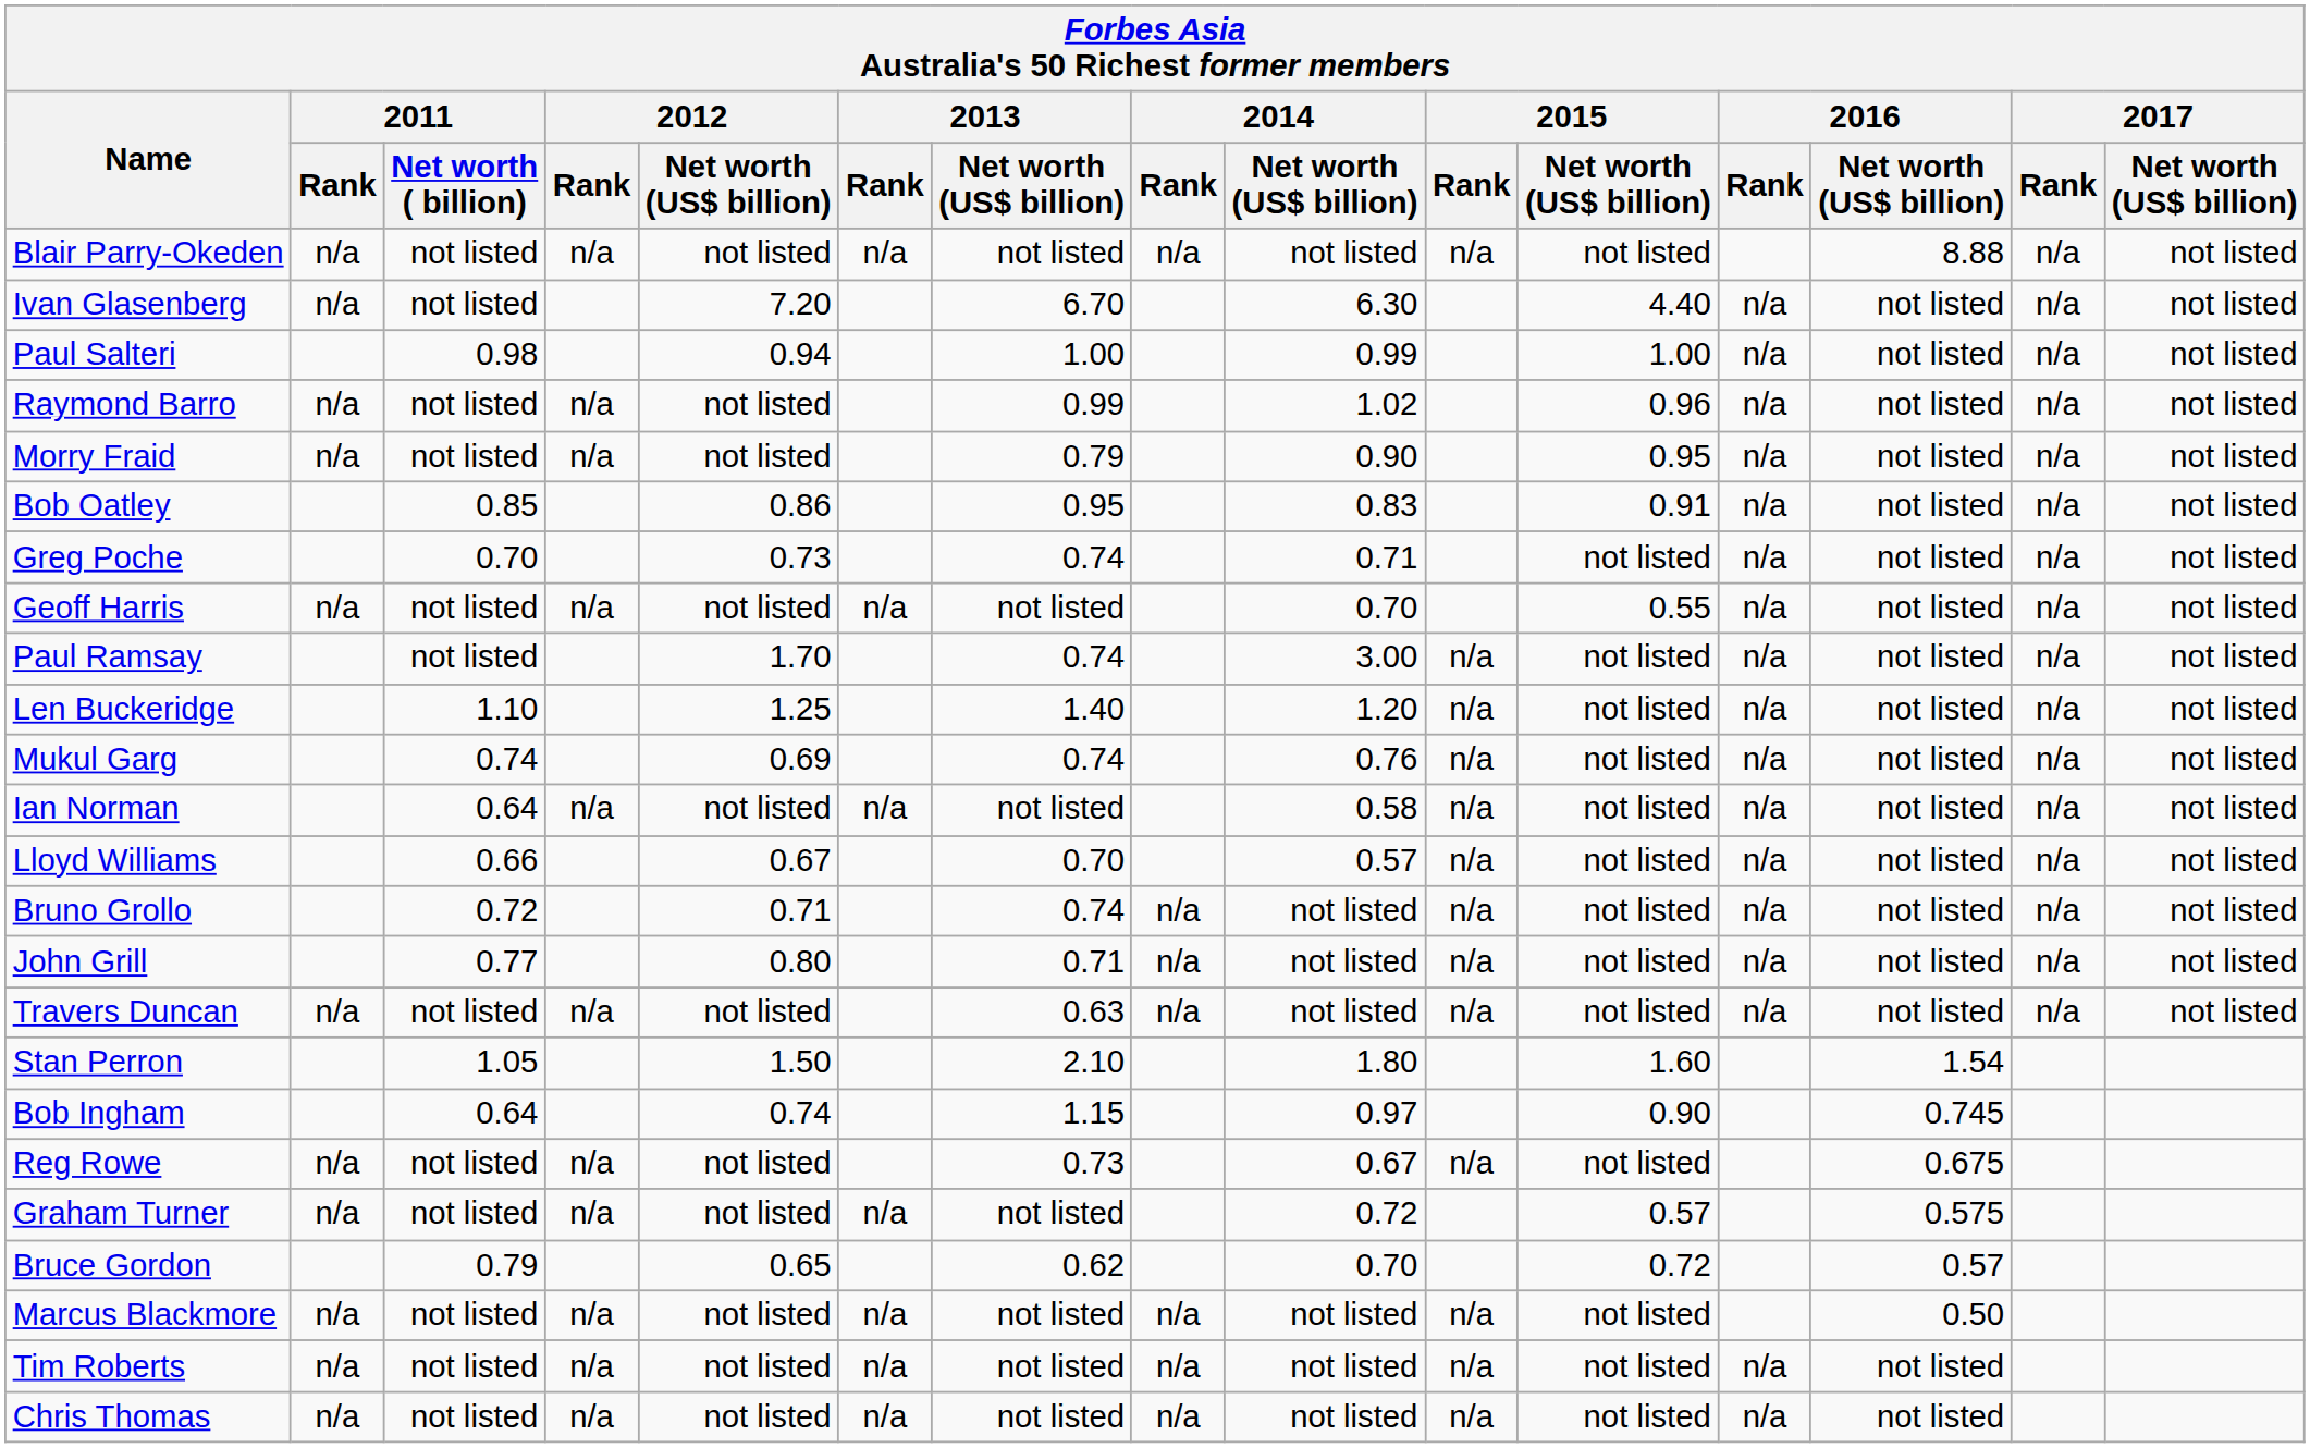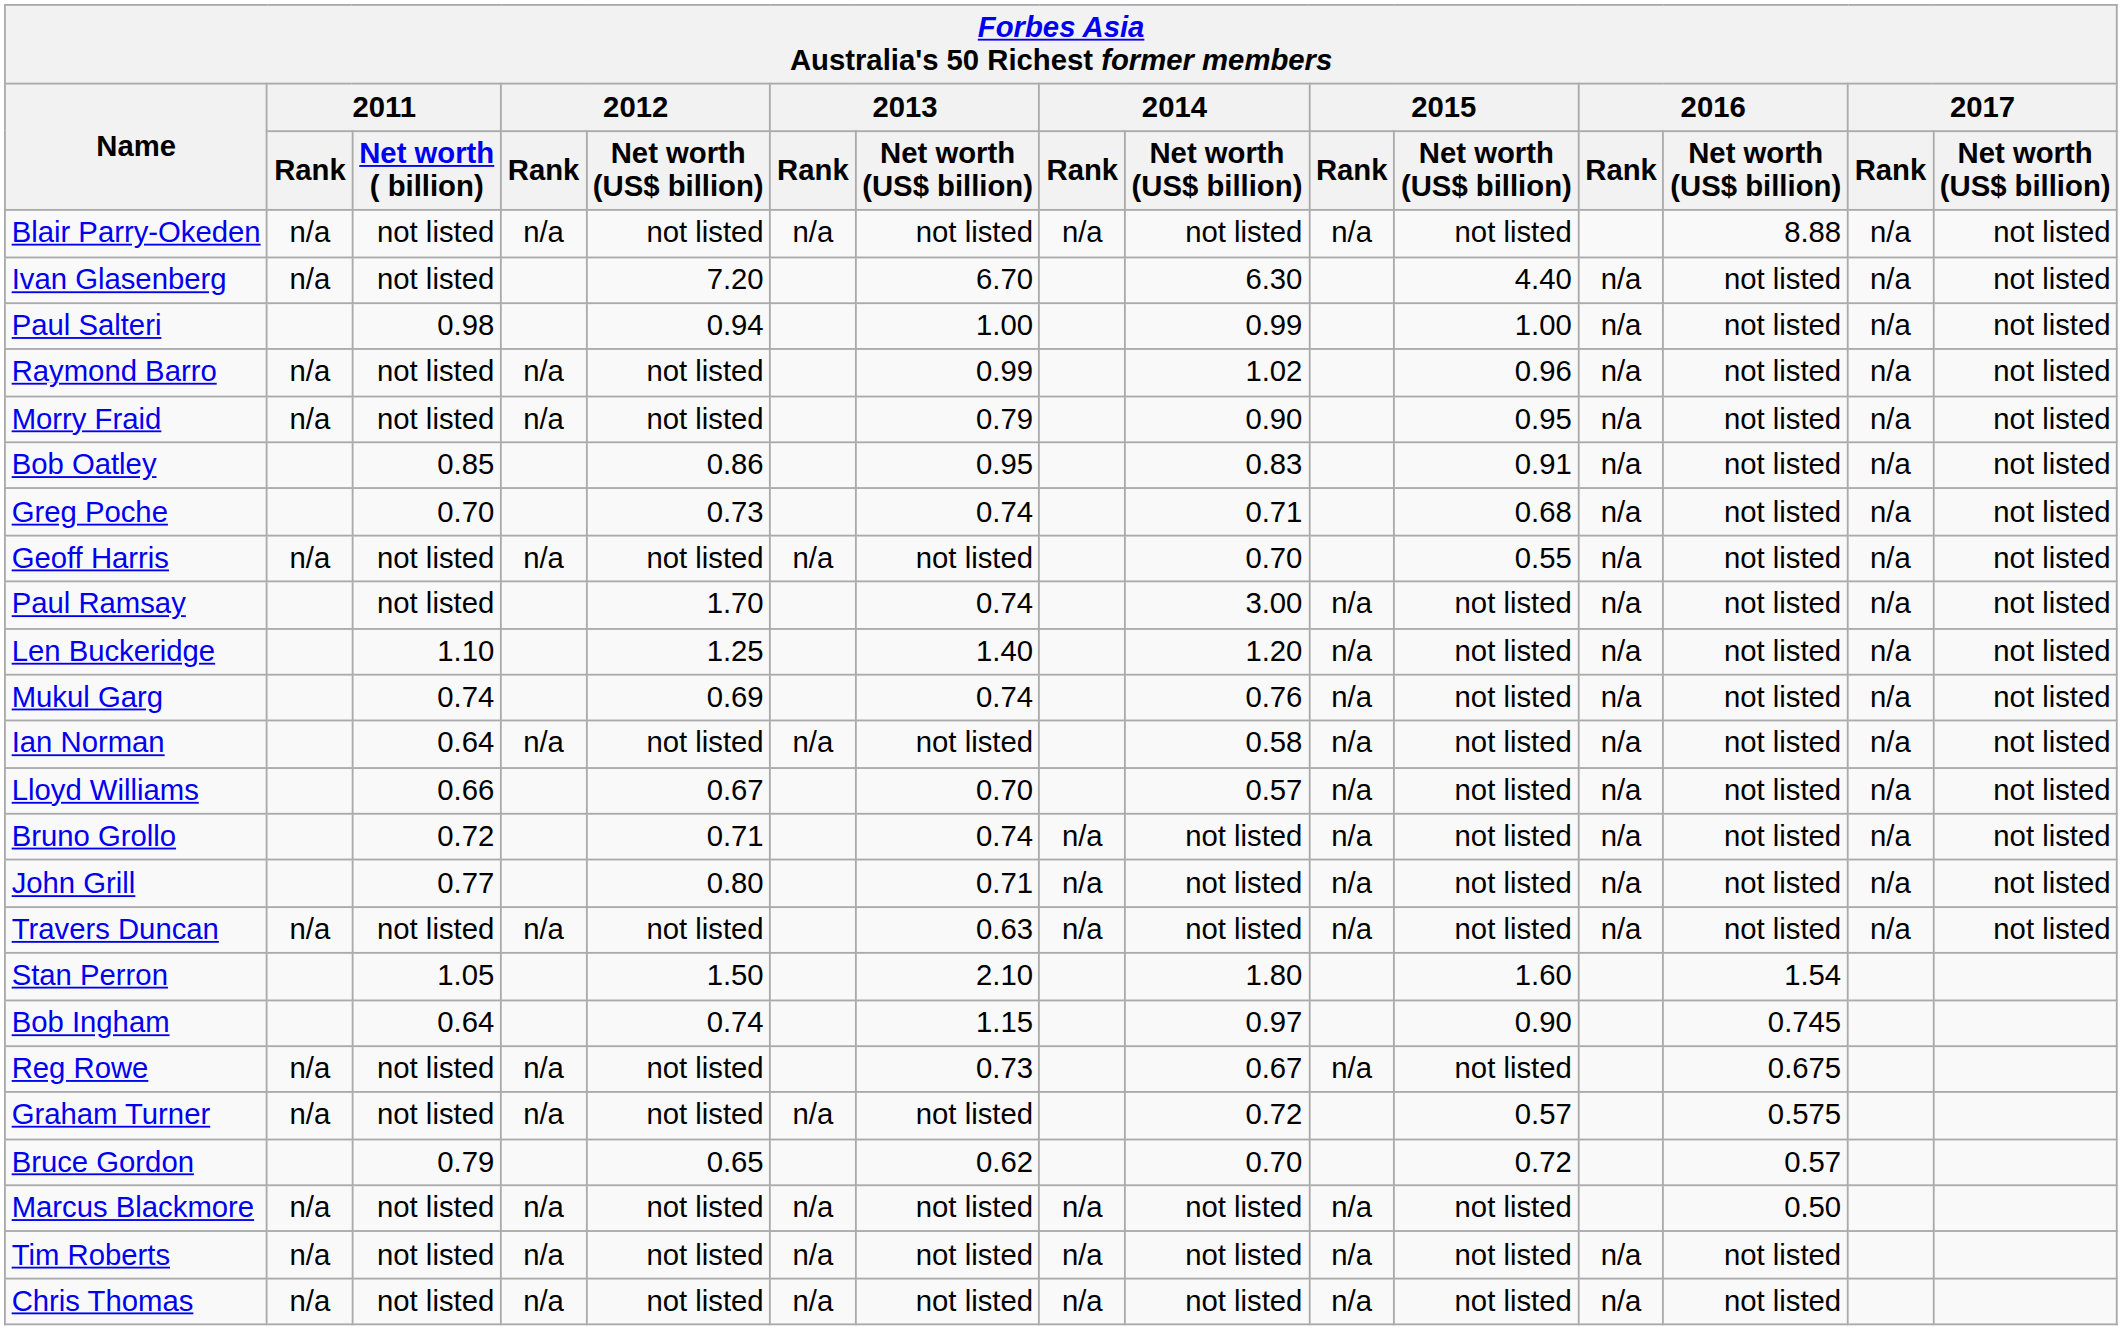 <table class="wikitable sortable">
 <tr>
 <th colspan=15><em><a href='#'>Forbes Asia</a></em><br>Australia's 50 Richest <em>former members</em></th>
 </tr>
 <tr>
 <th rowspan=2>Name</th>
 <th colspan=2>2011</th>
 <th colspan=2>2012</th>
 <th colspan=2>2013</th>
 <th colspan=2>2014</th>
 <th colspan=2>2015</th>
 <th colspan=2>2016</th>
 <th colspan=2>2017</th>
 </tr>
 <tr>
 <th data-sort-type="number">Rank</th>
 <th data-sort-type="number"><a href='#'>Net worth</a><br>( billion)</th>
 <th data-sort-type="number">Rank</th>
 <th data-sort-type="number">Net worth<br>(US$ billion)</th>
 <th data-sort-type="number">Rank</th>
 <th data-sort-type="number">Net worth<br>(US$ billion)</th>
 <th data-sort-type="number">Rank</th>
 <th data-sort-type="number">Net worth<br>(US$ billion)</th>
 <th data-sort-type="number">Rank</th>
 <th data-sort-type="number">Net worth<br>(US$ billion)</th>
 <th data-sort-type="number">Rank</th>
 <th data-sort-type="number">Net worth<br>(US$ billion)</th>
 <th data-sort-type="number">Rank</th>
 <th data-sort-type="number">Net worth<br>(US$ billion)</th>
 </tr>
 <tr>
 <td><a href='#'>Blair Parry-Okeden</a></td>
 <td align=center>n/a</td>
 <td align=right>not listed</td>
 <td align=center>n/a </td>
 <td align=right>not listed</td>
 <td align=center>n/a </td>
 <td align=right>not listed</td>
 <td align=center>n/a </td>
 <td align=right>not listed</td>
 <td align=center>n/a </td>
 <td align=right>not listed</td>
 <td align=center> </td>
 <td align=right>8.88 </td>
 <td align=center>n/a </td>
 <td align=right>not listed</td>
 </tr>
 <tr>
 <td><a href='#'>Ivan Glasenberg</a></td>
 <td align=center>n/a</td>
 <td align=right>not listed</td>
 <td align=center> </td>
 <td align=right>7.20 </td>
 <td align=center> </td>
 <td align=right>6.70 </td>
 <td align=center> </td>
 <td align=right>6.30 </td>
 <td align=center> </td>
 <td align=right>4.40 </td>
 <td align=center>n/a </td>
 <td align=right>not listed</td>
 <td align=center>n/a</td>
 <td align=right>not listed</td>
 </tr>
 <tr>
 <td><a href='#'>Paul Salteri</a></td>
 <td align=center> </td>
 <td align=right>0.98 </td>
 <td align=center> </td>
 <td align=right>0.94 </td>
 <td align=center> </td>
 <td align=right>1.00 </td>
 <td align=center> </td>
 <td align=right>0.99 </td>
 <td align=center> </td>
 <td align=right>1.00 </td>
 <td align=center>n/a </td>
 <td align=right>not listed</td>
 <td align=center>n/a</td>
 <td align=right>not listed</td>
 </tr>
 <tr>
 <td><a href='#'>Raymond Barro</a></td>
 <td align=center>n/a</td>
 <td align=right>not listed</td>
 <td align=center>n/a </td>
 <td align=right>not listed</td>
 <td align=center> </td>
 <td align=right>0.99 </td>
 <td align=center> </td>
 <td align=right>1.02 </td>
 <td align=center> </td>
 <td align=right>0.96 </td>
 <td align=center>n/a </td>
 <td align=right>not listed</td>
 <td align=center>n/a</td>
 <td align=right>not listed</td>
 </tr>
 <tr>
 <td><a href='#'>Morry Fraid</a></td>
 <td align=center>n/a</td>
 <td align=right>not listed</td>
 <td align=center>n/a </td>
 <td align=right>not listed</td>
 <td align=center> </td>
 <td align=right>0.79 </td>
 <td align=center> </td>
 <td align=right>0.90 </td>
 <td align=center> </td>
 <td align=right>0.95 </td>
 <td align=center>n/a </td>
 <td align=right>not listed</td>
 <td align=center>n/a</td>
 <td align=right>not listed</td>
 </tr>
 <tr>
 <td><a href='#'>Bob Oatley</a></td>
 <td align=center> </td>
 <td align=right>0.85 </td>
 <td align=center> </td>
 <td align=right>0.86 </td>
 <td align=center> </td>
 <td align=right>0.95 </td>
 <td align=center> </td>
 <td align=right>0.83 </td>
 <td align=center> </td>
 <td align=right>0.91 </td>
 <td align=center>n/a </td>
 <td align=right>not listed</td>
 <td align=center>n/a</td>
 <td align=right>not listed</td>
 </tr>
 <tr>
 <td><a href='#'>Greg Poche</a></td>
 <td align=center> </td>
 <td align=right>0.70 </td>
 <td align=center> </td>
 <td align=right>0.73 </td>
 <td align=center> </td>
 <td align=right>0.74 </td>
 <td align=center> </td>
 <td align=right>0.71 </td>
 <td align=center> </td>
-<td align=right>not listed</td>
+<td align=right>0.68 </td>
 <td align=center>n/a </td>
 <td align=right>not listed</td>
 <td align=center>n/a</td>
 <td align=right>not listed</td>
 </tr>
 <tr>
 <td><a href='#'>Geoff Harris</a></td>
 <td align=center>n/a</td>
 <td align=right>not listed</td>
 <td align=center>n/a </td>
 <td align=right>not listed</td>
 <td align=center>n/a </td>
 <td align=right>not listed</td>
 <td align=center> </td>
 <td align=right>0.70 </td>
 <td align=center> </td>
 <td align=right>0.55 </td>
 <td align=center>n/a </td>
 <td align=right>not listed</td>
 <td align=center>n/a</td>
 <td align=right>not listed</td>
 </tr>
 <tr>
 <td><a href='#'>Paul Ramsay</a></td>
 <td align=center> </td>
 <td align=right>not listed</td>
 <td align=center> </td>
 <td align=right>1.70 </td>
 <td align=center> </td>
 <td align=right>0.74 </td>
 <td align=center> </td>
 <td align=right>3.00 </td>
 <td align=center>n/a </td>
 <td align=right>not listed</td>
 <td align=center>n/a </td>
 <td align=right>not listed</td>
 <td align=center>n/a</td>
 <td align=right>not listed</td>
 </tr>
 <tr>
 <td><a href='#'>Len Buckeridge</a></td>
 <td align=center> </td>
 <td align=right>1.10 </td>
 <td align=center> </td>
 <td align=right>1.25 </td>
 <td align=center> </td>
 <td align=right>1.40 </td>
 <td align=center> </td>
 <td align=right>1.20 </td>
 <td align=center>n/a </td>
 <td align=right>not listed</td>
 <td align=center>n/a </td>
 <td align=right>not listed</td>
 <td align=center>n/a</td>
 <td align=right>not listed</td>
 </tr>
 <tr>
 <td><a href='#'>Mukul Garg</a></td>
 <td align=center> </td>
 <td align=right>0.74 </td>
 <td align=center> </td>
 <td align=right>0.69 </td>
 <td align=center> </td>
 <td align=right>0.74 </td>
 <td align=center> </td>
 <td align=right>0.76 </td>
 <td align=center>n/a </td>
 <td align=right>not listed</td>
 <td align=center>n/a </td>
 <td align=right>not listed</td>
 <td align=center>n/a</td>
 <td align=right>not listed</td>
 </tr>
 <tr>
 <td><a href='#'>Ian Norman</a></td>
 <td align=center> </td>
 <td align=right>0.64 </td>
 <td align=center>n/a </td>
 <td align=right>not listed</td>
 <td align=center>n/a </td>
 <td align=right>not listed</td>
 <td align=center> </td>
 <td align=right>0.58 </td>
 <td align=center>n/a </td>
 <td align=right>not listed</td>
 <td align=center>n/a </td>
 <td align=right>not listed</td>
 <td align=center>n/a</td>
 <td align=right>not listed</td>
 </tr>
 <tr>
 <td><a href='#'>Lloyd Williams</a></td>
 <td align=center> </td>
 <td align=right>0.66 </td>
 <td align=center> </td>
 <td align=right>0.67 </td>
 <td align=center> </td>
 <td align=right>0.70 </td>
 <td align=center> </td>
 <td align=right>0.57 </td>
 <td align=center>n/a </td>
 <td align=right>not listed</td>
 <td align=center>n/a </td>
 <td align=right>not listed</td>
 <td align=center>n/a</td>
 <td align=right>not listed</td>
 </tr>
 <tr>
 <td><a href='#'>Bruno Grollo</a></td>
 <td align=center> </td>
 <td align=right>0.72 </td>
 <td align=center> </td>
 <td align=right>0.71 </td>
 <td align=center> </td>
 <td align=right>0.74 </td>
 <td align=center>n/a </td>
 <td align=right>not listed</td>
 <td align=center>n/a </td>
 <td align=right>not listed</td>
 <td align=center>n/a </td>
 <td align=right>not listed</td>
 <td align=center>n/a</td>
 <td align=right>not listed</td>
 </tr>
 <tr>
 <td><a href='#'>John Grill</a></td>
 <td align=center> </td>
 <td align=right>0.77 </td>
 <td align=center> </td>
 <td align=right>0.80 </td>
 <td align=center> </td>
 <td align=right>0.71 </td>
 <td align=center>n/a </td>
 <td align=right>not listed</td>
 <td align=center>n/a </td>
 <td align=right>not listed</td>
 <td align=center>n/a </td>
 <td align=right>not listed</td>
 <td align=center>n/a</td>
 <td align=right>not listed</td>
 </tr>
 <tr>
 <td><a href='#'>Travers Duncan</a></td>
 <td align=center>n/a</td>
 <td align=right>not listed</td>
 <td align=center>n/a </td>
 <td align=right>not listed</td>
 <td align=center> </td>
 <td align=right>0.63 </td>
 <td align=center>n/a </td>
 <td align=right>not listed</td>
 <td align=center>n/a </td>
 <td align=right>not listed</td>
 <td align=center>n/a</td>
 <td align=right>not listed</td>
 <td align=center>n/a</td>
 <td align=right>not listed</td>
 </tr>
 <tr>
 <td><a href='#'>Stan Perron</a></td>
 <td align=center> </td>
 <td align=right>1.05 </td>
 <td align=center> </td>
 <td align=right>1.50 </td>
 <td align=center> </td>
 <td align=right>2.10 </td>
 <td align=center> </td>
 <td align=right>1.80 </td>
 <td align=center> </td>
 <td align=right>1.60 </td>
 <td align=center> </td>
 <td align=right>1.54 </td>
 <td align=center> </td>
 <td align=right></td>
 </tr>
 <tr>
 <td><a href='#'>Bob Ingham</a></td>
 <td align=center> </td>
 <td align=right>0.64 </td>
 <td align=center> </td>
 <td align=right>0.74 </td>
 <td align=center> </td>
 <td align=right>1.15 </td>
 <td align=center> </td>
 <td align=right>0.97 </td>
 <td align=center> </td>
 <td align=right>0.90 </td>
 <td align=center> </td>
 <td align=right>0.745 </td>
 <td align=center></td>
 <td align=right></td>
 </tr>
 <tr>
 <td><a href='#'>Reg Rowe</a></td>
 <td align=center>n/a</td>
 <td align=right>not listed</td>
 <td align=center>n/a </td>
 <td align=right>not listed</td>
 <td align=center> </td>
 <td align=right>0.73 </td>
 <td align=center> </td>
 <td align=right>0.67 </td>
 <td align=center>n/a </td>
 <td align=right>not listed </td>
 <td align=center> </td>
 <td align=right>0.675 </td>
 <td align=center></td>
 <td align=right></td>
 </tr>
 <tr>
 <td><a href='#'>Graham Turner</a></td>
 <td align=center>n/a</td>
 <td align=right>not listed</td>
 <td align=center>n/a </td>
 <td align=right>not listed</td>
 <td align=center>n/a </td>
 <td align=right>not listed</td>
 <td align=center> </td>
 <td align=right>0.72 </td>
 <td align=center> </td>
 <td align=right>0.57 </td>
 <td align=center> </td>
 <td align=right>0.575 </td>
 <td align=center></td>
 <td align=right></td>
 </tr>
 <tr>
 <td><a href='#'>Bruce Gordon</a></td>
 <td align=center> </td>
 <td align=right>0.79 </td>
 <td align=center> </td>
 <td align=right>0.65 </td>
 <td align=center> </td>
 <td align=right>0.62 </td>
 <td align=center> </td>
 <td align=right>0.70 </td>
 <td align=center> </td>
 <td align=right>0.72 </td>
 <td align=center> </td>
 <td align=right>0.57 </td>
 <td align=center></td>
 <td align=right></td>
 </tr>
 <tr>
 <td><a href='#'>Marcus Blackmore</a></td>
 <td align=center>n/a</td>
 <td align=right>not listed</td>
 <td align=center>n/a </td>
 <td align=right>not listed</td>
 <td align=center>n/a </td>
 <td align=right>not listed</td>
 <td align=center>n/a </td>
 <td align=right>not listed</td>
 <td align=center>n/a </td>
 <td align=right>not listed</td>
 <td align=center> </td>
 <td align=right>0.50 </td>
 <td align=center></td>
 <td align=right></td>
 </tr>
 <tr>
 <td><a href='#'>Tim Roberts</a></td>
 <td align=center>n/a</td>
 <td align=right>not listed</td>
 <td align=center>n/a </td>
 <td align=right>not listed</td>
 <td align=center>n/a </td>
 <td align=right>not listed</td>
 <td align=center>n/a </td>
 <td align=right>not listed</td>
 <td align=center>n/a </td>
 <td align=right>not listed</td>
 <td align=center>n/a </td>
 <td align=right>not listed</td>
 <td align=center> </td>
 <td align=right></td>
 </tr>
 <tr>
 <td><a href='#'>Chris Thomas</a></td>
 <td align=center>n/a</td>
 <td align=right>not listed</td>
 <td align=center>n/a </td>
 <td align=right>not listed</td>
 <td align=center>n/a </td>
 <td align=right>not listed</td>
 <td align=center>n/a </td>
 <td align=right>not listed</td>
 <td align=center>n/a </td>
 <td align=right>not listed</td>
 <td align=center>n/a </td>
 <td align=right>not listed</td>
 <td align=center> </td>
 <td align=right></td>
 </tr>
 </table>
